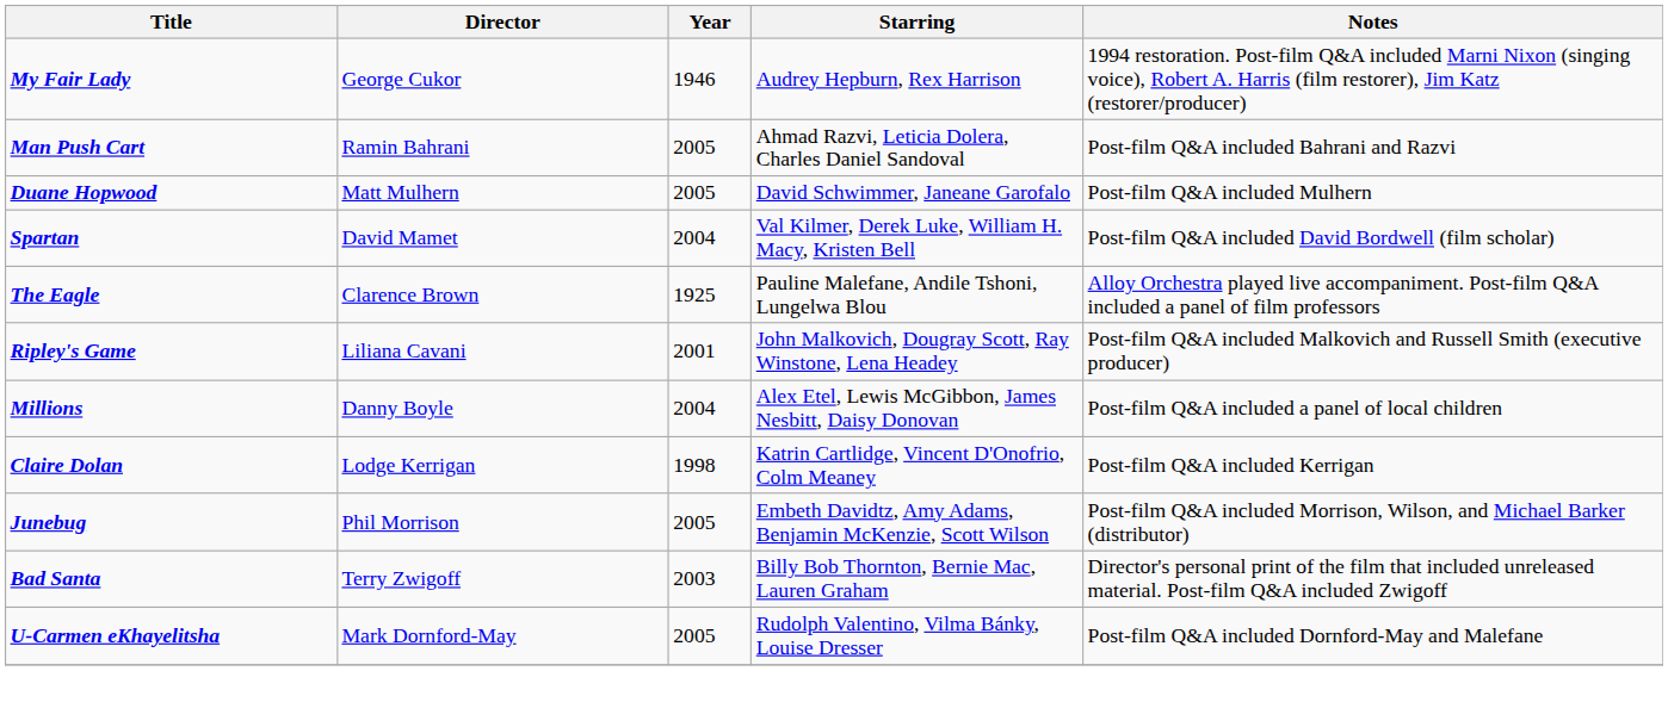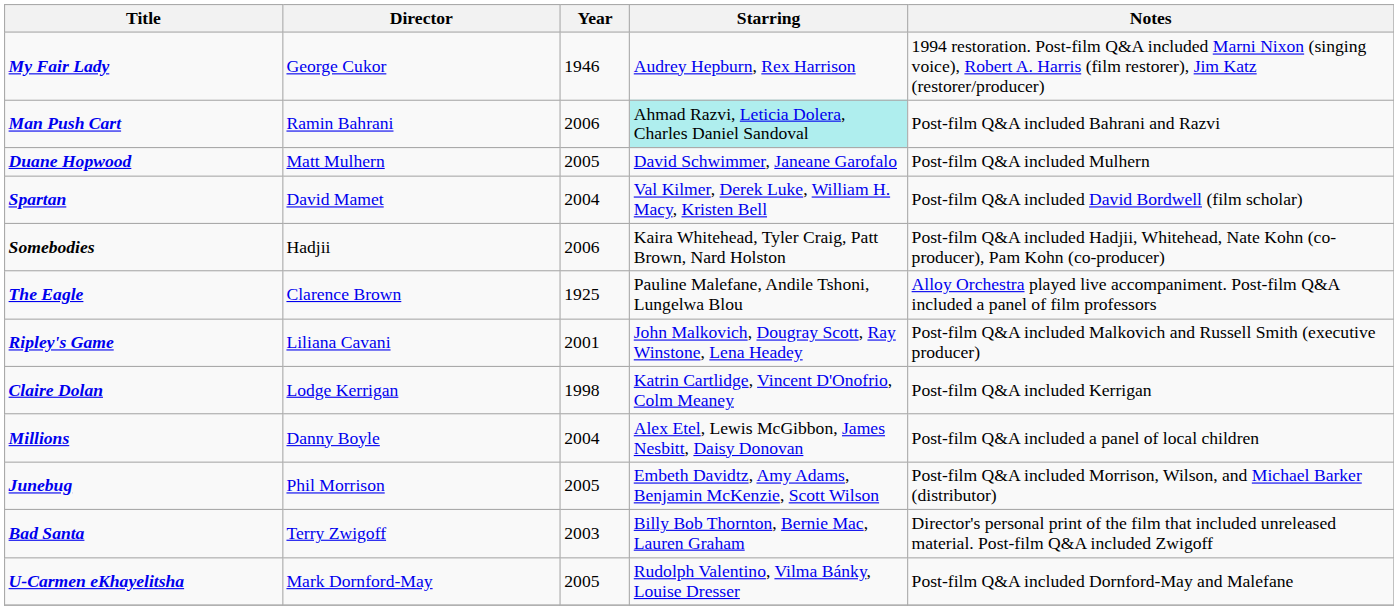 <table class="wikitable sortable" style="width:100%;">
 <tr>
 <th style="width:20%;">Title</th>
 <th style="width:20%;">Director</th>
 <th style="width:5%;">Year</th>
 <th style="width:20%;">Starring</th>
 <th style="width:35%;">Notes</th>
 </tr>
 <tr>
 <td><strong><em><a href='#'>My Fair Lady</a></em></strong></td>
 <td><a href='#'>George Cukor</a></td>
 <td>1946</td>
 <td><a href='#'>Audrey Hepburn</a>, <a href='#'>Rex Harrison</a></td>
 <td>1994 restoration. Post-film Q&A included <a href='#'>Marni Nixon</a> (singing voice), <a href='#'>Robert A. Harris</a> (film restorer), <a href='#'>Jim Katz</a> (restorer/producer)</td>
 </tr>
 <tr>
 <td><strong><em><a href='#'>Man Push Cart</a></em></strong></td>
 <td><a href='#'>Ramin Bahrani</a></td>
-<td>2005</td>
-<td>Ahmad Razvi, <a href='#'>Leticia Dolera</a>, Charles Daniel Sandoval</td>
+<td>2006</td>
+<td style="background: paleturquoise;">Ahmad Razvi, <a href='#'>Leticia Dolera</a>, Charles Daniel Sandoval</td>
 <td>Post-film Q&A included Bahrani and Razvi</td>
 </tr>
 <tr>
 <td><strong><em><a href='#'>Duane Hopwood</a></em></strong></td>
 <td><a href='#'>Matt Mulhern</a></td>
 <td>2005</td>
 <td><a href='#'>David Schwimmer</a>, <a href='#'>Janeane Garofalo</a></td>
 <td>Post-film Q&A included Mulhern</td>
 </tr>
 <tr>
 <td><strong><em><a href='#'>Spartan</a></em></strong></td>
 <td><a href='#'>David Mamet</a></td>
 <td>2004</td>
 <td><a href='#'>Val Kilmer</a>, <a href='#'>Derek Luke</a>, <a href='#'>William H. Macy</a>, <a href='#'>Kristen Bell</a></td>
 <td>Post-film Q&A included <a href='#'>David Bordwell</a> (film scholar)</td>
 </tr>
 <tr>
+<td><strong><em>Somebodies</em></strong></td>
+<td>Hadjii</td>
+<td>2006</td>
+<td>Kaira Whitehead, Tyler Craig, Patt Brown, Nard Holston</td>
+<td>Post-film Q&A included Hadjii, Whitehead, Nate Kohn (co-producer), Pam Kohn (co-producer)</td>
+</tr>
+<tr>
 <td><strong><em><a href='#'>The Eagle</a></em></strong></td>
 <td><a href='#'>Clarence Brown</a></td>
 <td>1925</td>
 <td>Pauline Malefane, Andile Tshoni, Lungelwa Blou</td>
 <td><a href='#'>Alloy Orchestra</a> played live accompaniment. Post-film Q&A included a panel of film professors</td>
 </tr>
 <tr>
 <td><strong><em><a href='#'>Ripley's Game</a></em></strong></td>
 <td><a href='#'>Liliana Cavani</a></td>
 <td>2001</td>
 <td><a href='#'>John Malkovich</a>, <a href='#'>Dougray Scott</a>, <a href='#'>Ray Winstone</a>, <a href='#'>Lena Headey</a></td>
 <td>Post-film Q&A included Malkovich and Russell Smith (executive producer)</td>
 </tr>
 <tr>
+<td><strong><em><a href='#'>Claire Dolan</a></em></strong></td>
+<td><a href='#'>Lodge Kerrigan</a></td>
+<td>1998</td>
+<td><a href='#'>Katrin Cartlidge</a>, <a href='#'>Vincent D'Onofrio</a>, <a href='#'>Colm Meaney</a></td>
+<td>Post-film Q&A included Kerrigan</td>
+</tr>
+<tr>
 <td><strong><em><a href='#'>Millions</a></em></strong></td>
 <td><a href='#'>Danny Boyle</a></td>
 <td>2004</td>
 <td><a href='#'>Alex Etel</a>, Lewis McGibbon, <a href='#'>James Nesbitt</a>, <a href='#'>Daisy Donovan</a></td>
 <td>Post-film Q&A included a panel of local children</td>
-</tr>
-<tr>
-<td><strong><em><a href='#'>Claire Dolan</a></em></strong></td>
-<td><a href='#'>Lodge Kerrigan</a></td>
-<td>1998</td>
-<td><a href='#'>Katrin Cartlidge</a>, <a href='#'>Vincent D'Onofrio</a>, <a href='#'>Colm Meaney</a></td>
-<td>Post-film Q&A included Kerrigan</td>
 </tr>
 <tr>
 <td><strong><em><a href='#'>Junebug</a></em></strong></td>
 <td><a href='#'>Phil Morrison</a></td>
 <td>2005</td>
 <td><a href='#'>Embeth Davidtz</a>, <a href='#'>Amy Adams</a>, <a href='#'>Benjamin McKenzie</a>, <a href='#'>Scott Wilson</a></td>
 <td>Post-film Q&A included Morrison, Wilson, and <a href='#'>Michael Barker</a> (distributor)</td>
 </tr>
 <tr>
 <td><strong><em><a href='#'>Bad Santa</a></em></strong></td>
 <td><a href='#'>Terry Zwigoff</a></td>
 <td>2003</td>
 <td><a href='#'>Billy Bob Thornton</a>, <a href='#'>Bernie Mac</a>, <a href='#'>Lauren Graham</a></td>
 <td>Director's personal print of the film that included unreleased material. Post-film Q&A included Zwigoff</td>
 </tr>
 <tr>
 <td><strong><em><a href='#'>U-Carmen eKhayelitsha</a></em></strong></td>
 <td><a href='#'>Mark Dornford-May</a></td>
 <td>2005</td>
 <td><a href='#'>Rudolph Valentino</a>, <a href='#'>Vilma Bánky</a>, <a href='#'>Louise Dresser</a></td>
 <td>Post-film Q&A included Dornford-May and Malefane</td>
 </tr>
 <tr>
 </tr>
 </table>
